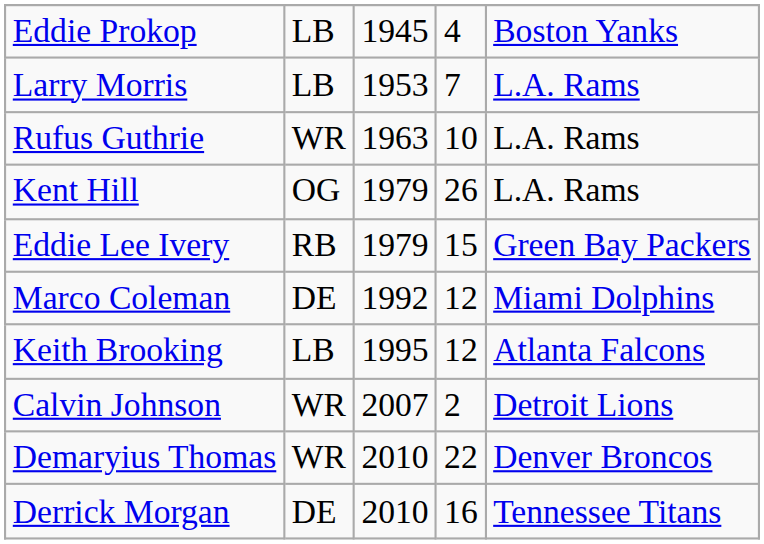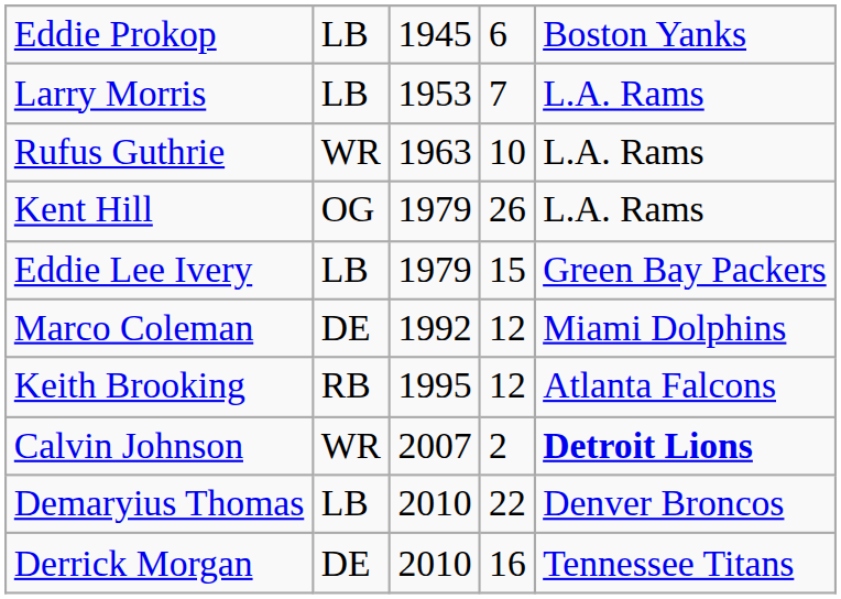 <table class="wikitable">
 <tr>
 </tr>
 <tr>
 <td><a href='#'>Eddie Prokop</a></td>
 <td>LB</td>
 <td>1945</td>
-<td>4</td>
+<td>6</td>
 <td><a href='#'>Boston Yanks</a></td>
 </tr>
 <tr>
 <td><a href='#'>Larry Morris</a></td>
 <td>LB</td>
 <td>1953</td>
 <td>7</td>
 <td><a href='#'>L.A. Rams</a></td>
 </tr>
 <tr>
 <td><a href='#'>Rufus Guthrie</a></td>
 <td>WR</td>
 <td>1963</td>
 <td>10</td>
 <td>L.A. Rams</td>
 </tr>
 <tr>
 <td><a href='#'>Kent Hill</a></td>
 <td>OG</td>
 <td>1979</td>
 <td>26</td>
 <td>L.A. Rams</td>
 </tr>
 <tr>
 <td><a href='#'>Eddie Lee Ivery</a></td>
-<td>RB</td>
+<td>LB</td>
 <td>1979</td>
 <td>15</td>
 <td><a href='#'>Green Bay Packers</a></td>
 </tr>
 <tr>
 <td><a href='#'>Marco Coleman</a></td>
 <td>DE</td>
 <td>1992</td>
 <td>12</td>
 <td><a href='#'>Miami Dolphins</a></td>
 </tr>
 <tr>
 <td><a href='#'>Keith Brooking</a></td>
-<td>LB</td>
+<td>RB</td>
 <td>1995</td>
 <td>12</td>
 <td><a href='#'>Atlanta Falcons</a></td>
 </tr>
 <tr>
 <td><a href='#'>Calvin Johnson</a></td>
 <td>WR</td>
 <td>2007</td>
 <td>2</td>
-<td><a href='#'>Detroit Lions</a></td>
+<td><strong><a href='#'>Detroit Lions</a></strong></td>
 </tr>
 <tr>
 <td><a href='#'>Demaryius Thomas</a></td>
-<td>WR</td>
+<td>LB</td>
 <td>2010</td>
 <td>22</td>
 <td><a href='#'>Denver Broncos</a></td>
 </tr>
 <tr>
 <td><a href='#'>Derrick Morgan</a></td>
 <td>DE</td>
 <td>2010</td>
 <td>16</td>
 <td><a href='#'>Tennessee Titans</a></td>
 </tr>
 </table>
